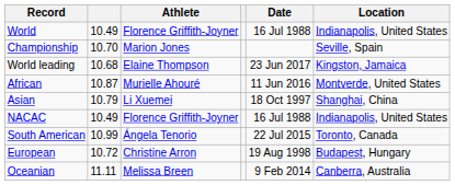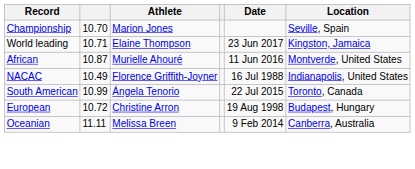 <table class="wikitable">
 <tr>
 <th>Record</th>
 <th></th>
 <th>Athlete</th>
 <th></th>
 <th>Date</th>
 <th>Location</th>
-</tr>
-<tr>
-<td><a href='#'>World</a></td>
-<td>10.49</td>
-<td><a href='#'>Florence Griffith-Joyner</a></td>
-<td></td>
-<td align=right>16 Jul 1988</td>
-<td><a href='#'>Indianapolis</a>, United States</td>
 </tr>
 <tr>
 <td><a href='#'>Championship</a></td>
 <td>10.70</td>
 <td><a href='#'>Marion Jones</a></td>
 <td></td>
 <td align=right></td>
 <td><a href='#'>Seville</a>, Spain</td>
 </tr>
 <tr>
 <td>World leading</td>
-<td>10.68</td>
+<td>10.71</td>
 <td><a href='#'>Elaine Thompson</a></td>
 <td></td>
 <td align=right>23 Jun 2017</td>
 <td><a href='#'>Kingston, Jamaica</a></td>
 </tr>
 <tr>
 <td><a href='#'>African</a></td>
 <td>10.87</td>
 <td><a href='#'>Murielle Ahouré</a></td>
 <td></td>
 <td align=right>11 Jun 2016</td>
 <td><a href='#'>Montverde</a>, United States</td>
-</tr>
-<tr>
-<td><a href='#'>Asian</a></td>
-<td>10.79</td>
-<td><a href='#'>Li Xuemei</a></td>
-<td></td>
-<td align=right>18 Oct 1997</td>
-<td><a href='#'>Shanghai</a>, China</td>
 </tr>
 <tr>
 <td><a href='#'>NACAC</a></td>
 <td>10.49</td>
 <td><a href='#'>Florence Griffith-Joyner</a></td>
 <td></td>
 <td align=right>16 Jul 1988</td>
 <td><a href='#'>Indianapolis</a>, United States</td>
 </tr>
 <tr>
 <td><a href='#'>South American</a></td>
 <td>10.99</td>
 <td><a href='#'>Ángela Tenorio</a></td>
 <td></td>
 <td align=right>22 Jul 2015</td>
 <td><a href='#'>Toronto</a>, Canada</td>
 </tr>
 <tr>
 <td><a href='#'>European</a></td>
 <td>10.72</td>
 <td><a href='#'>Christine Arron</a></td>
 <td></td>
 <td align=right>19 Aug 1998</td>
 <td><a href='#'>Budapest</a>, Hungary</td>
 </tr>
 <tr>
 <td><a href='#'>Oceanian</a></td>
 <td>11.11</td>
 <td><a href='#'>Melissa Breen</a></td>
 <td></td>
 <td align=right>9 Feb 2014</td>
 <td><a href='#'>Canberra</a>, Australia</td>
 </tr>
 </table>
